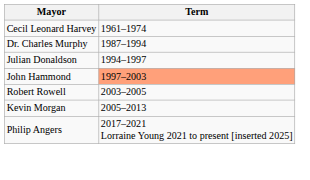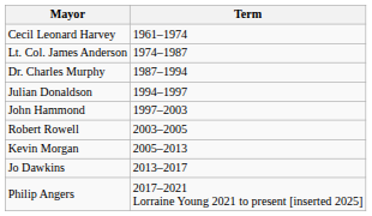 <table class="wikitable">
 <tr>
 <th>Mayor</th>
 <th>Term</th>
 </tr>
 <tr>
 <td>Cecil Leonard Harvey</td>
 <td>1961–1974</td>
+</tr>
+<tr>
+<td>Lt. Col. James Anderson</td>
+<td>1974–1987</td>
 </tr>
 <tr>
 <td>Dr. Charles Murphy</td>
 <td>1987–1994</td>
 </tr>
 <tr>
 <td>Julian Donaldson</td>
 <td>1994–1997</td>
 </tr>
 <tr>
 <td>John Hammond</td>
-<td style="background: lightsalmon;">1997–2003</td>
+<td>1997–2003</td>
 </tr>
 <tr>
 <td>Robert Rowell</td>
 <td>2003–2005</td>
 </tr>
 <tr>
 <td>Kevin Morgan</td>
 <td>2005–2013</td>
 </tr>
 <tr>
+<td>Jo Dawkins</td>
+<td>2013–2017</td>
+</tr>
+<tr>
 <td>Philip Angers</td>
 <td>2017–2021<br>Lorraine Young  2021 to present [inserted 2025]</td>
 </tr>
 </table>
